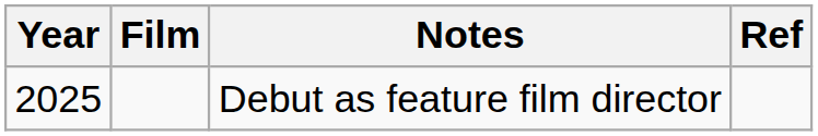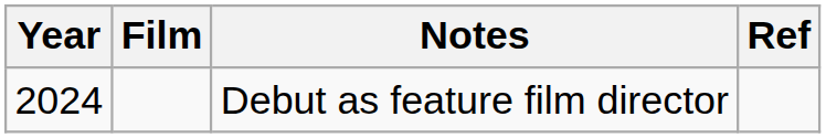 <table class="wikitable sortable">
 <tr>
 <th>Year</th>
 <th>Film</th>
 <th>Notes</th>
 <th>Ref</th>
 </tr>
 <tr>
-<td>2025</td>
+<td>2024</td>
 <td></td>
 <td>Debut as feature film director</td>
 <td></td>
 </tr>
 </table>
